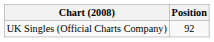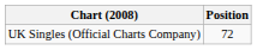 <table class="wikitable">
 <tr>
 <th>Chart (2008)</th>
 <th>Position</th>
 </tr>
 <tr>
 <td>UK Singles (Official Charts Company)</td>
-<td align="center">92</td>
+<td align="center">72</td>
 </tr>
 </table>
